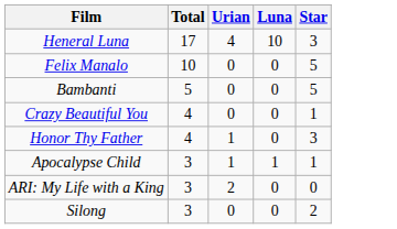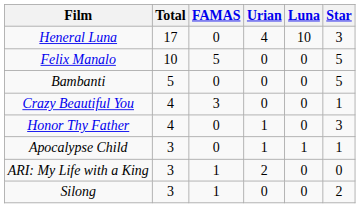 <table class="wikitable" style="text-align:center">
 <tr>
 <th>Film</th>
 <th>Total</th>
+<th><a href='#'>FAMAS</a></th>
 <th><a href='#'>Urian</a></th>
 <th><a href='#'>Luna</a></th>
 <th><a href='#'>Star</a></th>
 </tr>
 <tr>
 <td><em><a href='#'>Heneral Luna</a></em></td>
 <td>17</td>
+<td>0</td>
 <td>4</td>
 <td>10</td>
 <td>3</td>
 </tr>
 <tr>
 <td><em><a href='#'>Felix Manalo</a></em></td>
 <td>10</td>
+<td>5</td>
 <td>0</td>
 <td>0</td>
 <td>5</td>
 </tr>
 <tr>
 <td><em>Bambanti</em></td>
 <td>5</td>
 <td>0</td>
 <td>0</td>
+<td>0</td>
 <td>5</td>
 </tr>
 <tr>
 <td><em><a href='#'>Crazy Beautiful You</a></em></td>
 <td>4</td>
+<td>3</td>
 <td>0</td>
 <td>0</td>
 <td>1</td>
 </tr>
 <tr>
 <td><em><a href='#'>Honor Thy Father</a></em></td>
 <td>4</td>
+<td>0</td>
 <td>1</td>
 <td>0</td>
 <td>3</td>
 </tr>
 <tr>
 <td><em>Apocalypse Child</em></td>
 <td>3</td>
+<td>0</td>
 <td>1</td>
 <td>1</td>
 <td>1</td>
 </tr>
 <tr>
 <td><em>ARI: My Life with a King</em></td>
 <td>3</td>
+<td>1</td>
 <td>2</td>
 <td>0</td>
 <td>0</td>
 </tr>
 <tr>
 <td><em>Silong</em></td>
 <td>3</td>
+<td>1</td>
 <td>0</td>
 <td>0</td>
 <td>2</td>
 </tr>
 </table>
